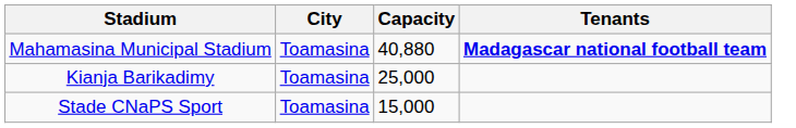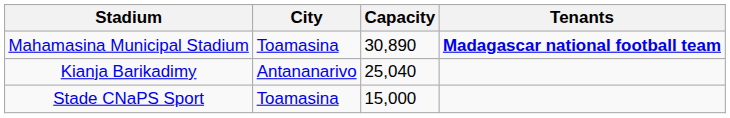 <table class="wikitable sortable">
 <tr>
 <th>Stadium</th>
 <th>City</th>
 <th>Capacity</th>
 <th>Tenants</th>
 </tr>
 <tr>
 <td style="text-align:center;"><a href='#'>Mahamasina Municipal Stadium</a></td>
 <td><a href='#'>Toamasina</a></td>
-<td>40,880</td>
+<td>30,890</td>
 <td><strong><a href='#'>Madagascar national football team</a></strong></td>
 </tr>
 <tr>
 <td style="text-align:center;"><a href='#'>Kianja Barikadimy</a></td>
-<td><a href='#'>Toamasina</a></td>
-<td>25,000</td>
+<td><a href='#'>Antananarivo</a></td>
+<td>25,040</td>
 <td></td>
 </tr>
 <tr>
 <td style="text-align:center;"><a href='#'>Stade CNaPS Sport</a></td>
 <td><a href='#'>Toamasina</a></td>
 <td>15,000</td>
 <td></td>
 </tr>
 </table>
